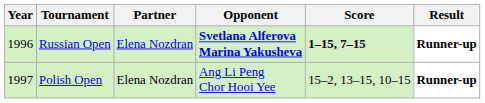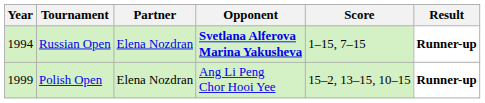 <table class="sortable wikitable" style="font-size: 90%;">
 <tr>
 <th>Year</th>
 <th>Tournament</th>
 <th>Partner</th>
 <th>Opponent</th>
 <th>Score</th>
 <th>Result</th>
 </tr>
 <tr style="background:#D4F1C5">
-<td align="center">1996</td>
+<td align="center">1994</td>
 <td align="left"><a href='#'>Russian Open</a></td>
 <td align="left"> <a href='#'>Elena Nozdran</a></td>
 <td align="left"><strong> <a href='#'>Svetlana Alferova</a><br> <a href='#'>Marina Yakusheva</a></strong></td>
-<td align="left"><strong>1–15, 7–15</strong></td>
+<td align="left">1–15, 7–15</td>
 <td style="text-align:left; background:white"> <strong>Runner-up</strong></td>
 </tr>
 <tr style="background:#D4F1C5">
-<td align="center">1997</td>
+<td align="center">1999</td>
 <td align="left"><a href='#'>Polish Open</a></td>
 <td align="left"> Elena Nozdran</td>
 <td align="left"> <a href='#'>Ang Li Peng</a><br> <a href='#'>Chor Hooi Yee</a></td>
 <td align="left">15–2, 13–15, 10–15</td>
 <td style="text-align:left; background:white"> <strong>Runner-up</strong></td>
 </tr>
 </table>
